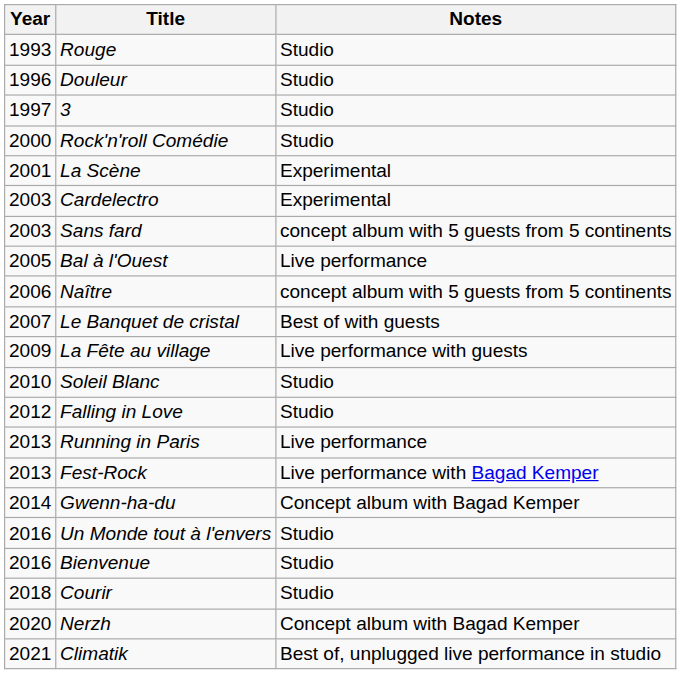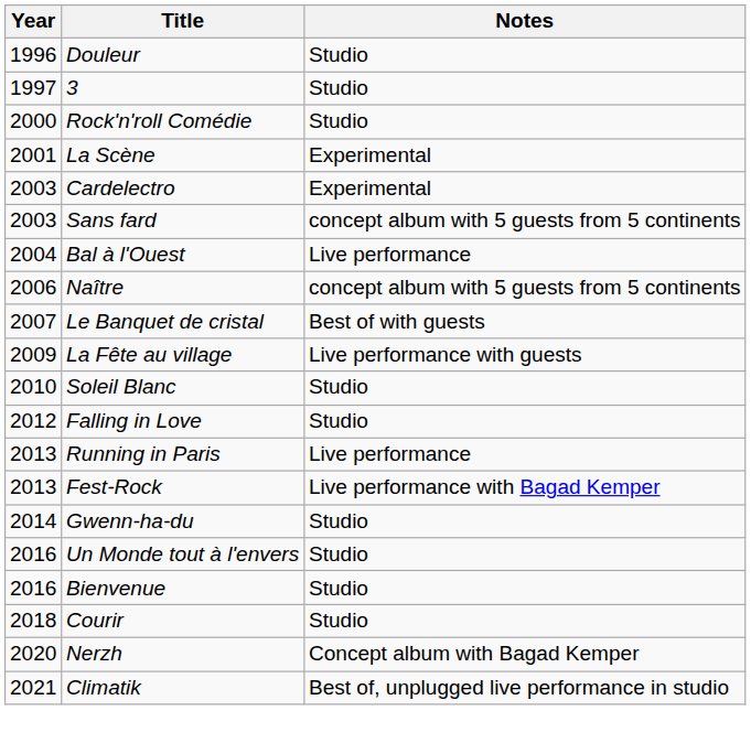 <table class="wikitable">
 <tr>
 <th>Year</th>
 <th>Title</th>
 <th>Notes</th>
-</tr>
-<tr>
-<td>1993</td>
-<td><em>Rouge</em></td>
-<td>Studio</td>
 </tr>
 <tr>
 <td>1996</td>
 <td><em>Douleur</em></td>
 <td>Studio</td>
 </tr>
 <tr>
 <td>1997</td>
 <td><em>3</em></td>
 <td>Studio</td>
 </tr>
 <tr>
 <td>2000</td>
 <td><em>Rock'n'roll Comédie</em></td>
 <td>Studio</td>
 </tr>
 <tr>
 <td>2001</td>
 <td><em>La Scène</em></td>
 <td>Experimental</td>
 </tr>
 <tr>
 <td>2003</td>
 <td><em>Cardelectro</em></td>
 <td>Experimental</td>
 </tr>
 <tr>
 <td>2003</td>
 <td><em>Sans fard</em></td>
 <td>concept album with 5 guests from 5 continents</td>
 </tr>
 <tr>
-<td>2005</td>
+<td>2004</td>
 <td><em>Bal à l'Ouest</em></td>
 <td>Live performance</td>
 </tr>
 <tr>
 <td>2006</td>
 <td><em>Naître</em></td>
 <td>concept album with 5 guests from 5 continents</td>
 </tr>
 <tr>
 <td>2007</td>
 <td><em>Le Banquet de cristal</em></td>
 <td>Best of with guests</td>
 </tr>
 <tr>
 <td>2009</td>
 <td><em>La Fête au village</em></td>
 <td>Live performance with guests</td>
 </tr>
 <tr>
 <td>2010</td>
 <td><em>Soleil Blanc</em></td>
 <td>Studio</td>
 </tr>
 <tr>
 <td>2012</td>
 <td><em>Falling in Love</em></td>
 <td>Studio</td>
 </tr>
 <tr>
 <td>2013</td>
 <td><em>Running in Paris</em></td>
 <td>Live performance</td>
 </tr>
 <tr>
 <td>2013</td>
 <td><em>Fest-Rock</em></td>
 <td>Live performance with <a href='#'>Bagad Kemper</a></td>
 </tr>
 <tr>
 <td>2014</td>
 <td><em>Gwenn-ha-du</em></td>
-<td>Concept album with Bagad Kemper</td>
+<td>Studio</td>
 </tr>
 <tr>
 <td>2016</td>
 <td><em>Un Monde tout à l'envers</em></td>
 <td>Studio</td>
 </tr>
 <tr>
 <td>2016</td>
 <td><em>Bienvenue</em></td>
 <td>Studio</td>
 </tr>
 <tr>
 <td>2018</td>
 <td><em>Courir</em></td>
 <td>Studio</td>
 </tr>
 <tr>
 <td>2020</td>
 <td><em>Nerzh</em></td>
 <td>Concept album with Bagad Kemper</td>
 </tr>
 <tr>
 <td>2021</td>
 <td><em>Climatik</em></td>
 <td>Best of, unplugged live performance in studio</td>
 </tr>
 </table>
